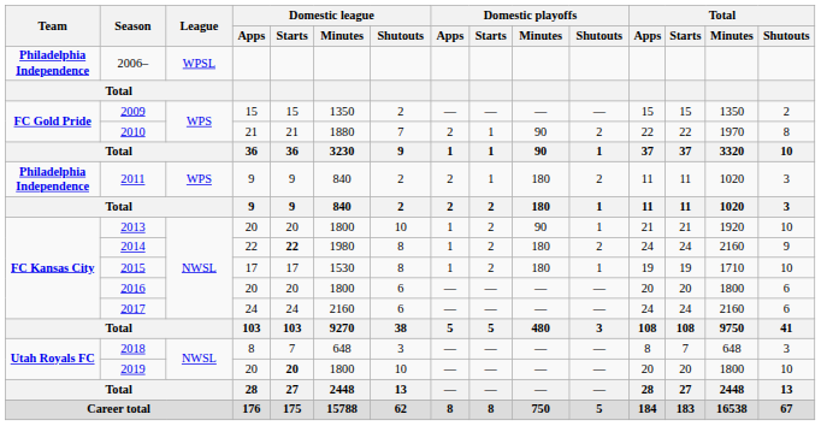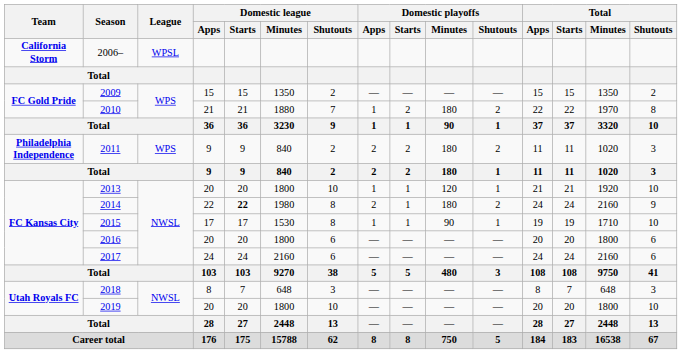 <table class="wikitable" style=font-size:90% text-align: center width=75%>
 <tr>
 <th rowspan=2 width=10%>Team</th>
 <th rowspan=2 width=7%>Season</th>
 <th rowspan=2 width=7%>League</th>
 <th colspan=4 width=20%>Domestic league</th>
 <th colspan=4 width=20%>Domestic playoffs</th>
 <th colspan=4 width=10%>Total</th>
 </tr>
 <tr>
 <th align=center>Apps</th>
 <th align=center>Starts</th>
 <th align=center>Minutes</th>
 <th align=center>Shutouts</th>
 <th align=center>Apps</th>
 <th align=center>Starts</th>
 <th align=center>Minutes</th>
 <th align=center>Shutouts</th>
 <th align=center>Apps</th>
 <th align=center>Starts</th>
 <th align=center>Minutes</th>
 <th align=center>Shutouts</th>
 </tr>
 <tr>
-<td rowspan=1 align=center><strong><a href='#'>Philadelphia Independence</a></strong></td>
+<td rowspan=1 align=center><strong><a href='#'>California Storm</a></strong></td>
 <td align=center>2006–</td>
 <td align=center><a href='#'>WPSL</a></td>
 <td align=center></td>
 <td align=center></td>
 <td align=center></td>
 <td align=center></td>
 <td align=center></td>
 <td align=center></td>
 <td align=center></td>
 <td align=center></td>
 <td align=center></td>
 <td align=center></td>
 <td align=center></td>
 <td align=center></td>
 </tr>
 <tr>
 <th colspan=3>Total</th>
 <th></th>
 <th></th>
 <th></th>
 <th></th>
 <th></th>
 <th></th>
 <th></th>
 <th></th>
 <th></th>
 <th></th>
 <th></th>
 <th></th>
 </tr>
 <tr>
 <td rowspan=2 align=center><strong><a href='#'>FC Gold Pride</a></strong></td>
 <td align=center><a href='#'>2009</a></td>
 <td rowspan=2 align=center><a href='#'>WPS</a></td>
 <td align=center>15</td>
 <td align=center>15</td>
 <td align=center>1350</td>
 <td align=center>2</td>
 <td align=center>—</td>
 <td align=center>—</td>
 <td align=center>—</td>
 <td align=center>—</td>
 <td align=center>15</td>
 <td align=center>15</td>
 <td align=center>1350</td>
 <td align=center>2</td>
 </tr>
 <tr>
 <td align=center><a href='#'>2010</a></td>
 <td align=center>21</td>
 <td align=center>21</td>
 <td align=center>1880</td>
 <td align=center>7</td>
+<td align=center>1</td>
 <td align=center>2</td>
-<td align=center>1</td>
-<td align=center>90</td>
+<td align=center>180</td>
 <td align=center>2</td>
 <td align=center>22</td>
 <td align=center>22</td>
 <td align=center>1970</td>
 <td align=center>8</td>
 </tr>
 <tr>
 <th colspan=3>Total</th>
 <th>36</th>
 <th>36</th>
 <th>3230</th>
 <th>9</th>
 <th>1</th>
 <th>1</th>
 <th>90</th>
 <th>1</th>
 <th>37</th>
 <th>37</th>
 <th>3320</th>
 <th>10</th>
 </tr>
 <tr>
 <td rowspan=1 align=center><strong><a href='#'>Philadelphia Independence</a></strong></td>
 <td align=center><a href='#'>2011</a></td>
 <td align=center><a href='#'>WPS</a></td>
 <td align=center>9</td>
 <td align=center>9</td>
 <td align=center>840</td>
 <td align=center>2</td>
 <td align=center>2</td>
-<td align=center>1</td>
+<td align=center>2</td>
 <td align=center>180</td>
 <td align=center>2</td>
 <td align=center>11</td>
 <td align=center>11</td>
 <td align=center>1020</td>
 <td align=center>3</td>
 </tr>
 <tr>
 <th colspan=3>Total</th>
 <th>9</th>
 <th>9</th>
 <th>840</th>
 <th>2</th>
 <th>2</th>
 <th>2</th>
 <th>180</th>
 <th>1</th>
 <th>11</th>
 <th>11</th>
 <th>1020</th>
 <th>3</th>
 </tr>
 <tr>
 <td rowspan=5 align=center><strong><a href='#'>FC Kansas City</a></strong></td>
 <td align=center><a href='#'>2013</a></td>
 <td rowspan=5 align=center><a href='#'>NWSL</a></td>
 <td align=center>20</td>
 <td align=center>20</td>
 <td align=center>1800</td>
 <td align=center>10</td>
 <td align=center>1</td>
-<td align=center>2</td>
-<td align=center>90</td>
+<td align=center>1</td>
+<td align=center>120</td>
 <td align=center>1</td>
 <td align=center>21</td>
 <td align=center>21</td>
 <td align=center>1920</td>
 <td align=center>10</td>
 </tr>
 <tr>
 <td align=center><a href='#'>2014</a></td>
 <td align=center>22</td>
 <td align=center><strong>22</strong></td>
 <td align=center>1980</td>
 <td align=center>8</td>
+<td align=center>2</td>
 <td align=center>1</td>
-<td align=center>2</td>
 <td align=center>180</td>
 <td align=center>2</td>
 <td align=center>24</td>
 <td align=center>24</td>
 <td align=center>2160</td>
 <td align=center>9</td>
 </tr>
 <tr>
 <td align=center><a href='#'>2015</a></td>
 <td align=center>17</td>
 <td align=center>17</td>
 <td align=center>1530</td>
 <td align=center>8</td>
 <td align=center>1</td>
-<td align=center>2</td>
-<td align=center>180</td>
+<td align=center>1</td>
+<td align=center>90</td>
 <td align=center>1</td>
 <td align=center>19</td>
 <td align=center>19</td>
 <td align=center>1710</td>
 <td align=center>10</td>
 </tr>
 <tr>
 <td align=center><a href='#'>2016</a></td>
 <td align=center>20</td>
 <td align=center>20</td>
 <td align=center>1800</td>
 <td align=center>6</td>
 <td align=center>—</td>
 <td align=center>—</td>
 <td align=center>—</td>
 <td align=center>—</td>
 <td align=center>20</td>
 <td align=center>20</td>
 <td align=center>1800</td>
 <td align=center>6</td>
 </tr>
 <tr>
 <td align=center><a href='#'>2017</a></td>
 <td align=center>24</td>
 <td align=center>24</td>
 <td align=center>2160</td>
 <td align=center>6</td>
 <td align=center>—</td>
 <td align=center>—</td>
 <td align=center>—</td>
 <td align=center>—</td>
 <td align=center>24</td>
 <td align=center>24</td>
 <td align=center>2160</td>
 <td align=center>6</td>
 </tr>
 <tr>
 <th colspan=3>Total</th>
 <th>103</th>
 <th>103</th>
 <th>9270</th>
 <th>38</th>
 <th>5</th>
 <th>5</th>
 <th>480</th>
 <th>3</th>
 <th>108</th>
 <th>108</th>
 <th>9750</th>
 <th>41</th>
 </tr>
 <tr>
 <td rowspan=2 align=center><strong><a href='#'>Utah Royals FC</a></strong></td>
 <td align=center><a href='#'>2018</a></td>
 <td rowspan=2 align=center><a href='#'>NWSL</a></td>
 <td align=center>8</td>
 <td align=center>7</td>
 <td align=center>648</td>
 <td align=center>3</td>
 <td align=center>—</td>
 <td align=center>—</td>
 <td align=center>—</td>
 <td align=center>—</td>
 <td align=center>8</td>
 <td align=center>7</td>
 <td align=center>648</td>
 <td align=center>3</td>
 </tr>
 <tr>
 <td align=center><a href='#'>2019</a></td>
 <td align=center>20</td>
-<td align=center><strong>20</strong></td>
+<td align=center>20</td>
 <td align=center>1800</td>
 <td align=center>10</td>
 <td align=center>—</td>
 <td align=center>—</td>
 <td align=center>—</td>
 <td align=center>—</td>
 <td align=center>20</td>
 <td align=center>20</td>
 <td align=center>1800</td>
 <td align=center>10</td>
 </tr>
 <tr>
 <th colspan=3>Total</th>
 <th>28</th>
 <th>27</th>
 <th>2448</th>
 <th>13</th>
 <th>—</th>
 <th>—</th>
 <th>—</th>
 <th>—</th>
 <th>28</th>
 <th>27</th>
 <th>2448</th>
 <th>13</th>
 </tr>
 <tr>
 <th style="background: #DCDCDC" colspan="3" align=center>Career total</th>
 <th style="background: #DCDCDC" align=center>176</th>
 <th style="background: #DCDCDC" align=center>175</th>
 <th style="background: #DCDCDC" align=center>15788</th>
 <th style="background: #DCDCDC" align=center>62</th>
 <th style="background: #DCDCDC" align=center>8</th>
 <th style="background: #DCDCDC" align=center>8</th>
 <th style="background: #DCDCDC" align=center>750</th>
 <th style="background: #DCDCDC" align=center>5</th>
 <th style="background: #DCDCDC" align=center>184</th>
 <th style="background: #DCDCDC" align=center>183</th>
 <th style="background: #DCDCDC" align=center>16538</th>
 <th style="background: #DCDCDC" align=center>67</th>
 </tr>
 </table>
